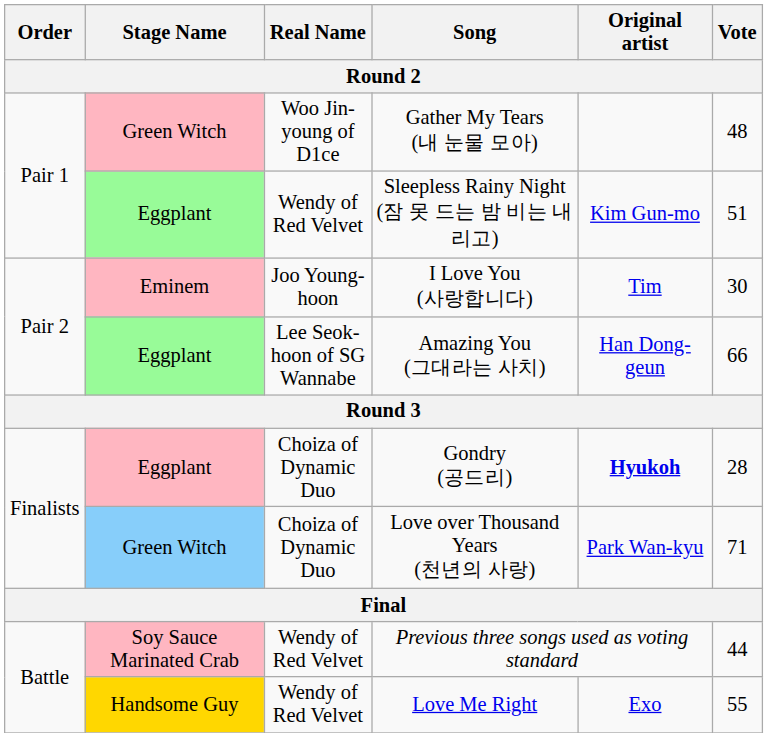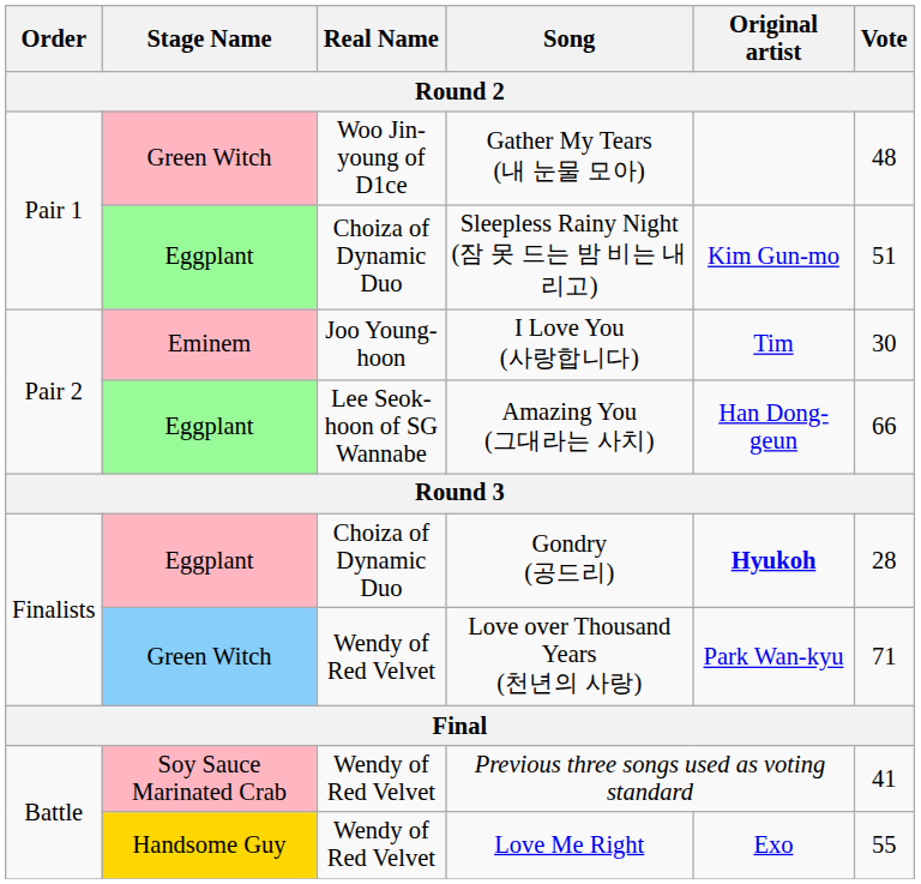 <table class="wikitable" style="text-align:center; width:95%;">
 <tr>
 <th style="width:1%;">Order</th>
 <th style="width:20%;">Stage Name</th>
 <th style="width:12%;">Real Name</th>
 <th style="width:23%;">Song</th>
 <th style="width:15%;">Original artist</th>
 <th style="width:1%;">Vote</th>
 </tr>
 <tr>
 <th colspan=6>Round 2</th>
 </tr>
 <tr>
 <td rowspan=2>Pair 1</td>
 <td bgcolor="lightpink">Green Witch</td>
 <td>Woo Jin-young of D1ce</td>
 <td>Gather My Tears<br>(내 눈물 모아)</td>
 <td></td>
 <td>48</td>
 </tr>
 <tr>
 <td bgcolor="palegreen">Eggplant</td>
-<td>Wendy of Red Velvet</td>
+<td>Choiza of Dynamic Duo</td>
 <td>Sleepless Rainy Night<br>(잠 못 드는 밤 비는 내리고)</td>
 <td><a href='#'>Kim Gun-mo</a></td>
 <td>51</td>
 </tr>
 <tr>
 <td rowspan=2>Pair 2</td>
 <td bgcolor="lightpink">Eminem</td>
 <td>Joo Young-hoon</td>
 <td>I Love You<br>(사랑합니다)</td>
 <td><a href='#'>Tim</a></td>
 <td>30</td>
 </tr>
 <tr>
 <td bgcolor="palegreen">Eggplant</td>
 <td>Lee Seok-hoon of SG Wannabe</td>
 <td>Amazing You<br>(그대라는 사치)</td>
 <td><a href='#'>Han Dong-geun</a></td>
 <td>66</td>
 </tr>
 <tr>
 <th colspan=6>Round 3</th>
 </tr>
 <tr>
 <td rowspan=2>Finalists</td>
 <td bgcolor="lightpink">Eggplant</td>
 <td>Choiza of Dynamic Duo</td>
 <td>Gondry<br>(공드리)</td>
 <td><strong><a href='#'>Hyukoh</a></strong></td>
 <td>28</td>
 </tr>
 <tr>
 <td bgcolor="lightskyblue">Green Witch</td>
-<td>Choiza of Dynamic Duo</td>
+<td>Wendy of Red Velvet</td>
 <td>Love over Thousand Years<br>(천년의 사랑)</td>
 <td><a href='#'>Park Wan-kyu</a></td>
 <td>71</td>
 </tr>
 <tr>
 <th colspan=6>Final</th>
 </tr>
 <tr>
 <td rowspan=2>Battle</td>
 <td bgcolor="lightpink">Soy Sauce Marinated Crab</td>
 <td>Wendy of Red Velvet</td>
 <td colspan=2><em>Previous three songs used as voting standard</em></td>
-<td>44</td>
+<td>41</td>
 </tr>
 <tr>
 <td bgcolor="gold">Handsome Guy</td>
 <td>Wendy of Red Velvet</td>
 <td><a href='#'>Love Me Right</a></td>
 <td><a href='#'>Exo</a></td>
 <td>55</td>
 </tr>
 </table>
